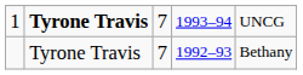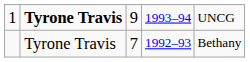 <table class="wikitable">
 <tr>
 </tr>
 <tr>
 <td>1</td>
 <td><strong>Tyrone Travis</strong></td>
-<td>7</td>
+<td>9</td>
 <td style="font-size:80%;"><a href='#'>1993–94</a></td>
 <td style="font-size:80%;">UNCG</td>
 </tr>
 <tr>
 <td></td>
 <td>Tyrone Travis</td>
 <td>7</td>
 <td style="font-size:80%;"><a href='#'>1992–93</a></td>
 <td style="font-size:80%;">Bethany</td>
 </tr>
 </table>
